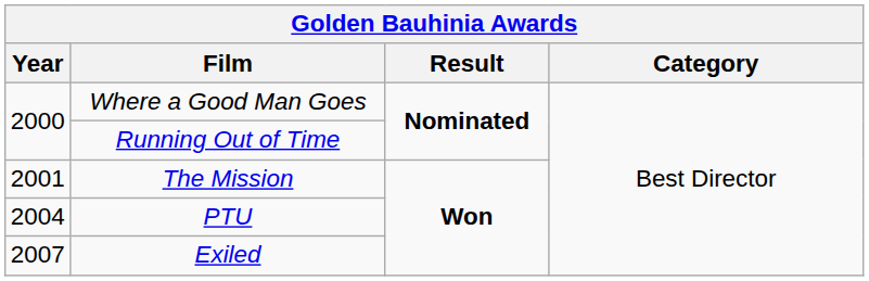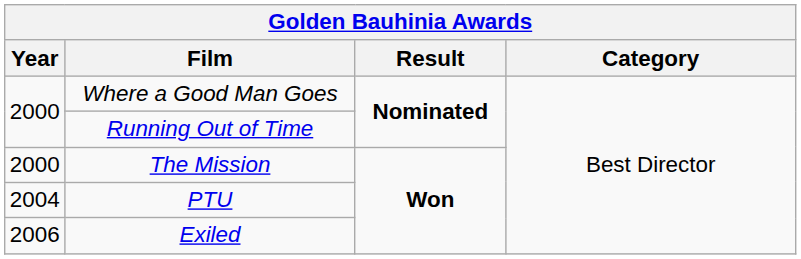 <table class="wikitable">
 <tr>
 <th colspan="5" align="center"><a href='#'>Golden Bauhinia Awards</a></th>
 </tr>
 <tr>
 <th width="33">Year</th>
 <th width="200">Film</th>
 <th width="100">Result</th>
 <th width="200">Category</th>
 </tr>
 <tr>
 <td align="center" rowspan="2">2000</td>
 <td align="center"><em>Where a Good Man Goes</em></td>
 <td align="center" rowspan="2"><strong>Nominated</strong></td>
 <td align="center" rowspan="5">Best Director</td>
 </tr>
 <tr>
 <td align="center"><em><a href='#'>Running Out of Time</a></em></td>
 </tr>
 <tr>
-<td align="center">2001</td>
+<td align="center">2000</td>
 <td align="center"><em><a href='#'>The Mission</a></em></td>
 <td align="center" rowspan="3"><strong>Won</strong></td>
 </tr>
 <tr>
 <td align="center">2004</td>
 <td align="center"><em><a href='#'>PTU</a></em></td>
 </tr>
 <tr>
-<td align="center">2007</td>
+<td align="center">2006</td>
 <td align="center"><em><a href='#'>Exiled</a></em></td>
 </tr>
 </table>
